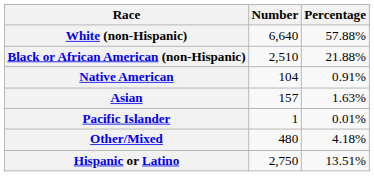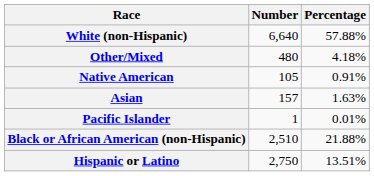 <table class="wikitable" style="text-align:right">
 <tr>
 <th scope="col">Race</th>
 <th scope="col">Number</th>
 <th scope="col">Percentage</th>
 </tr>
 <tr>
 <th scope="row"><a href='#'>White</a> (non-Hispanic)</th>
 <td>6,640</td>
 <td>57.88%</td>
 </tr>
 <tr>
-<th scope="row"><a href='#'>Black or African American</a> (non-Hispanic)</th>
-<td>2,510</td>
-<td>21.88%</td>
+<th scope="row"><a href='#'>Other/Mixed</a></th>
+<td>480</td>
+<td>4.18%</td>
 </tr>
 <tr>
 <th scope="row"><a href='#'>Native American</a></th>
-<td>104</td>
+<td>105</td>
 <td>0.91%</td>
 </tr>
 <tr>
 <th scope="row"><a href='#'>Asian</a></th>
 <td>157</td>
 <td>1.63%</td>
 </tr>
 <tr>
 <th scope="row"><a href='#'>Pacific Islander</a></th>
 <td>1</td>
 <td>0.01%</td>
 </tr>
 <tr>
-<th scope="row"><a href='#'>Other/Mixed</a></th>
-<td>480</td>
-<td>4.18%</td>
+<th scope="row"><a href='#'>Black or African American</a> (non-Hispanic)</th>
+<td>2,510</td>
+<td>21.88%</td>
 </tr>
 <tr>
 <th scope="row"><a href='#'>Hispanic</a> or <a href='#'>Latino</a></th>
 <td>2,750</td>
 <td>13.51%</td>
 </tr>
 </table>
